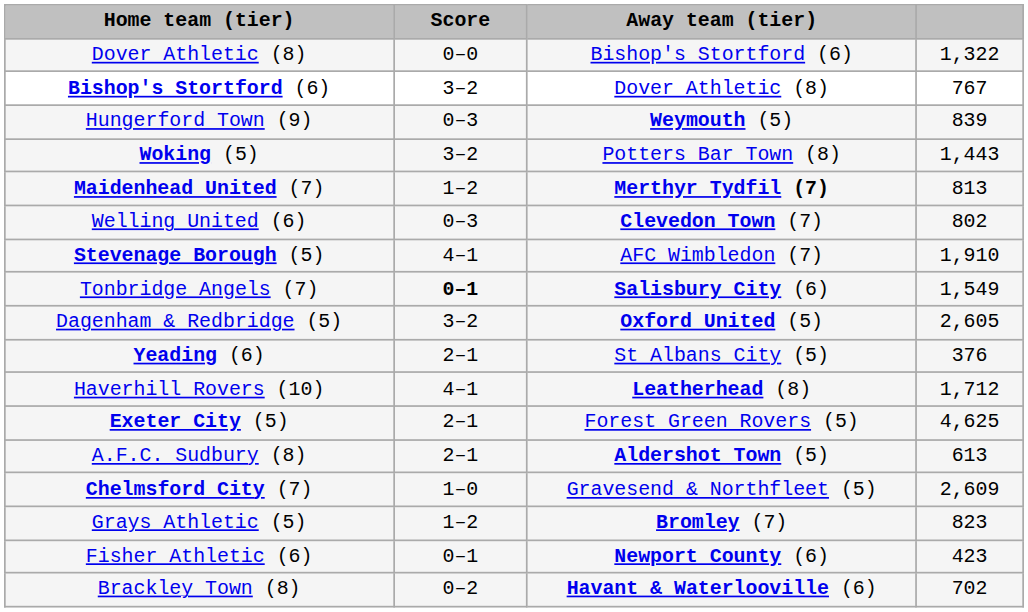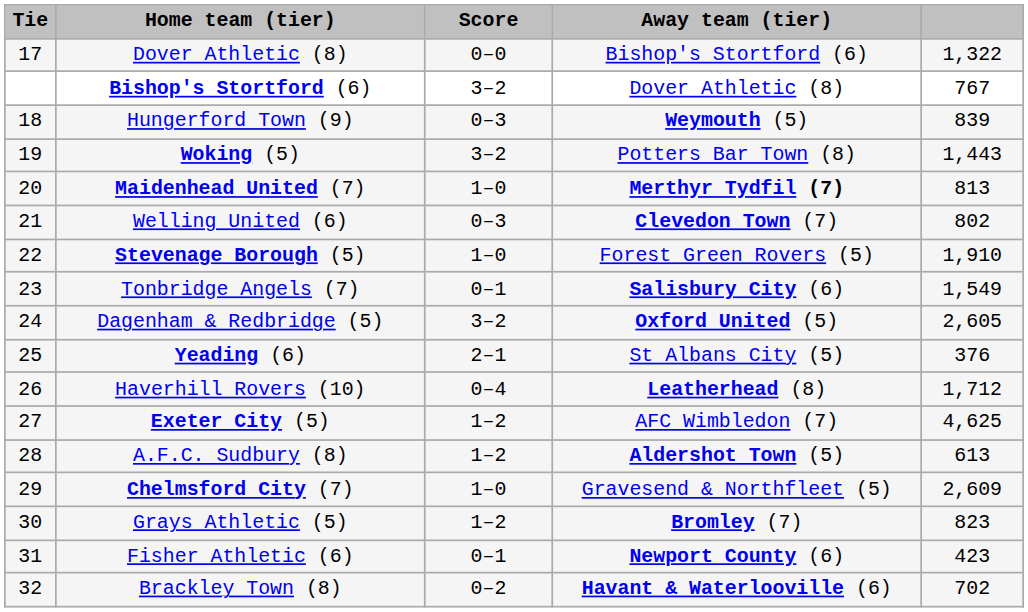 <table class="wikitable" style="width: 600px; background:WhiteSmoke; text-align:center; font-size:90%">
 <tr>
+<td scope="col" style="width:  5.00%; background:silver;"><strong>Tie</strong></td>
 <td scope="col" style="width: 36.25%; background:silver;"><strong>Home team (tier)</strong></td>
 <td scope="col" style="width: 12.50%; background:silver;"><strong>Score</strong></td>
 <td scope="col" style="width: 36.25%; background:silver;"><strong>Away team (tier)</strong></td>
 <td scope="col" style="width: 10.00%; background:silver;"><strong></strong></td>
 </tr>
 <tr>
+<td>17</td>
 <td><a href='#'>Dover Athletic</a> (8)</td>
 <td>0–0</td>
 <td><a href='#'>Bishop's Stortford</a> (6)</td>
 <td>1,322</td>
 </tr>
 <tr style="background:white;">
+<td><em></em></td>
 <td><strong><a href='#'>Bishop's Stortford</a></strong> (6)</td>
 <td>3–2</td>
 <td><a href='#'>Dover Athletic</a> (8)</td>
 <td>767</td>
 </tr>
 <tr>
+<td>18</td>
 <td><a href='#'>Hungerford Town</a> (9)</td>
 <td>0–3</td>
 <td><strong><a href='#'>Weymouth</a></strong> (5)</td>
 <td>839</td>
 </tr>
 <tr>
+<td>19</td>
 <td><strong><a href='#'>Woking</a></strong> (5)</td>
 <td>3–2</td>
 <td><a href='#'>Potters Bar Town</a> (8)</td>
 <td>1,443</td>
 </tr>
 <tr>
+<td>20</td>
 <td><strong><a href='#'>Maidenhead United</a></strong> (7)</td>
-<td>1–2</td>
+<td>1–0</td>
 <td><strong><a href='#'>Merthyr Tydfil</a> (7)</strong></td>
 <td>813</td>
 </tr>
 <tr>
+<td>21</td>
 <td><a href='#'>Welling United</a> (6)</td>
 <td>0–3</td>
 <td><strong><a href='#'>Clevedon Town</a></strong> (7)</td>
 <td>802</td>
 </tr>
 <tr>
+<td>22</td>
 <td><strong><a href='#'>Stevenage Borough</a></strong> (5)</td>
-<td>4–1</td>
-<td><a href='#'>AFC Wimbledon</a> (7)</td>
+<td>1–0</td>
+<td><a href='#'>Forest Green Rovers</a> (5)</td>
 <td>1,910</td>
 </tr>
 <tr>
+<td>23</td>
 <td><a href='#'>Tonbridge Angels</a> (7)</td>
-<td><strong>0–1</strong></td>
+<td>0–1</td>
 <td><strong><a href='#'>Salisbury City</a></strong> (6)</td>
 <td>1,549</td>
 </tr>
 <tr>
+<td>24</td>
 <td><a href='#'>Dagenham & Redbridge</a> (5)</td>
 <td>3–2</td>
 <td><strong><a href='#'>Oxford United</a></strong> (5)</td>
 <td>2,605</td>
 </tr>
 <tr>
+<td>25</td>
 <td><strong><a href='#'>Yeading</a></strong> (6)</td>
 <td>2–1</td>
 <td><a href='#'>St Albans City</a> (5)</td>
 <td>376</td>
 </tr>
 <tr>
+<td>26</td>
 <td><a href='#'>Haverhill Rovers</a> (10)</td>
-<td>4–1</td>
+<td>0–4</td>
 <td><strong><a href='#'>Leatherhead</a></strong> (8)</td>
 <td>1,712</td>
 </tr>
 <tr>
+<td>27</td>
 <td><strong><a href='#'>Exeter City</a></strong> (5)</td>
-<td>2–1</td>
-<td><a href='#'>Forest Green Rovers</a> (5)</td>
+<td>1–2</td>
+<td><a href='#'>AFC Wimbledon</a> (7)</td>
 <td>4,625</td>
 </tr>
 <tr>
+<td>28</td>
 <td><a href='#'>A.F.C. Sudbury</a> (8)</td>
-<td>2–1</td>
+<td>1–2</td>
 <td><strong><a href='#'>Aldershot Town</a></strong> (5)</td>
 <td>613</td>
 </tr>
 <tr>
+<td>29</td>
 <td><strong><a href='#'>Chelmsford City</a></strong> (7)</td>
 <td>1–0</td>
 <td><a href='#'>Gravesend & Northfleet</a> (5)</td>
 <td>2,609</td>
 </tr>
 <tr>
+<td>30</td>
 <td><a href='#'>Grays Athletic</a> (5)</td>
 <td>1–2</td>
 <td><strong><a href='#'>Bromley</a></strong> (7)</td>
 <td>823</td>
 </tr>
 <tr>
+<td>31</td>
 <td><a href='#'>Fisher Athletic</a> (6)</td>
 <td>0–1</td>
 <td><strong><a href='#'>Newport County</a></strong> (6)</td>
 <td>423</td>
 </tr>
 <tr>
+<td>32</td>
 <td><a href='#'>Brackley Town</a> (8)</td>
 <td>0–2</td>
 <td><strong><a href='#'>Havant & Waterlooville</a></strong> (6)</td>
 <td>702</td>
 </tr>
 </table>
